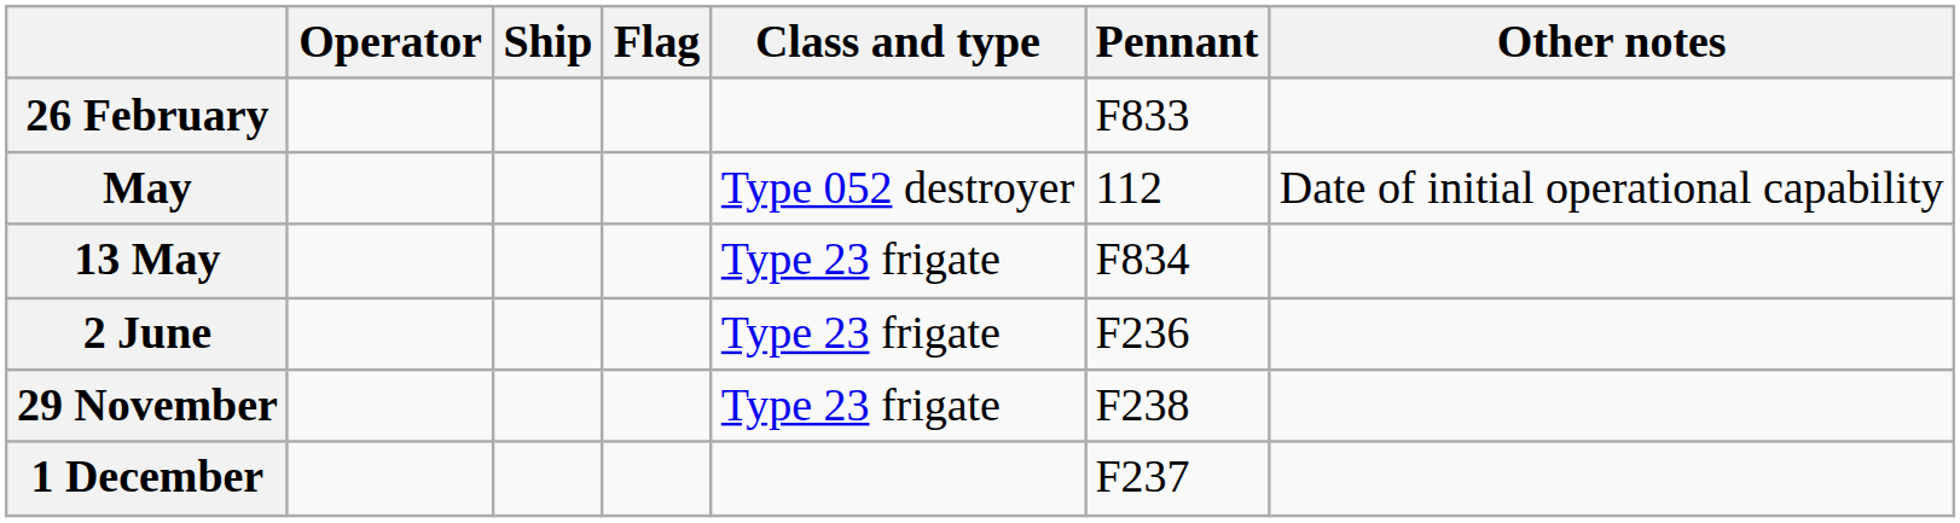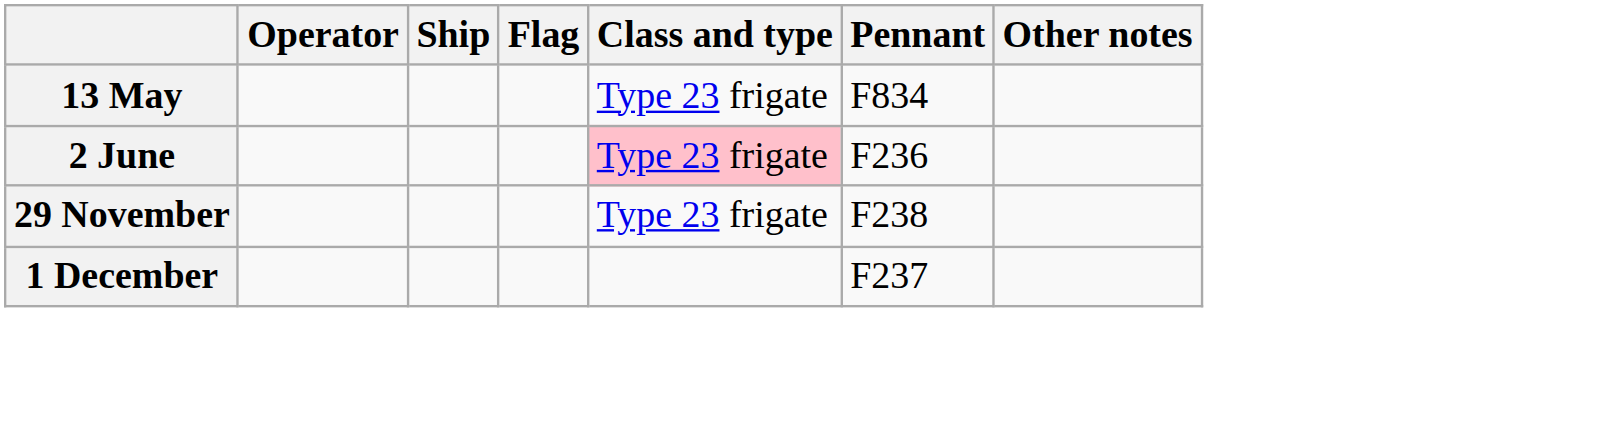 <table class="wikitable">
 <tr>
 <th></th>
 <th>Operator</th>
 <th>Ship</th>
 <th>Flag</th>
 <th>Class and type</th>
 <th>Pennant</th>
 <th>Other notes</th>
-</tr>
-<tr ---->
-<th>26 February</th>
-<td></td>
-<td><strong></strong></td>
-<td></td>
-<td></td>
-<td>F833</td>
-<td></td>
-</tr>
-<tr ---->
-<th>May</th>
-<td></td>
-<td><strong></strong></td>
-<td></td>
-<td><a href='#'>Type 052</a> destroyer</td>
-<td>112</td>
-<td>Date of initial operational capability</td>
 </tr>
 <tr ---->
 <th>13 May</th>
 <td></td>
 <td><strong></strong></td>
 <td></td>
 <td><a href='#'>Type 23</a> frigate</td>
 <td>F834</td>
 <td></td>
 </tr>
 <tr ---->
 <th>2 June</th>
 <td></td>
 <td><strong></strong></td>
 <td></td>
-<td><a href='#'>Type 23</a> frigate</td>
+<td style="background: pink;"><a href='#'>Type 23</a> frigate</td>
 <td>F236</td>
 <td></td>
 </tr>
 <tr ---->
 <th>29 November</th>
 <td></td>
 <td><strong></strong></td>
 <td></td>
 <td><a href='#'>Type 23</a> frigate</td>
 <td>F238</td>
 <td></td>
 </tr>
 <tr ---->
 <th>1 December</th>
 <td></td>
 <td><strong></strong></td>
 <td></td>
 <td></td>
 <td>F237</td>
 <td></td>
 </tr>
 </table>
